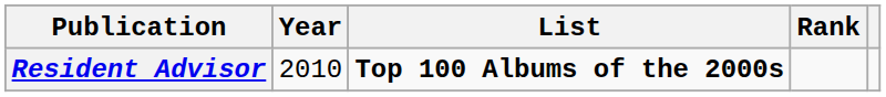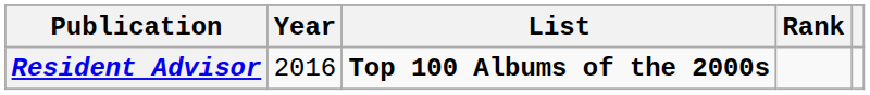 <table class="wikitable sortable plainrowheaders">
 <tr>
 <th scope="col">Publication</th>
 <th scope="col">Year</th>
 <th scope="col">List</th>
 <th scope="col">Rank</th>
 <th scope="col" class="unsortable"></th>
 </tr>
 <tr>
 <th scope="row"><em><a href='#'>Resident Advisor</a></em></th>
-<td>2010</td>
+<td>2016</td>
 <td><strong>Top 100 Albums of the 2000s</strong></td>
 <td></td>
 <td></td>
 </tr>
 </table>
